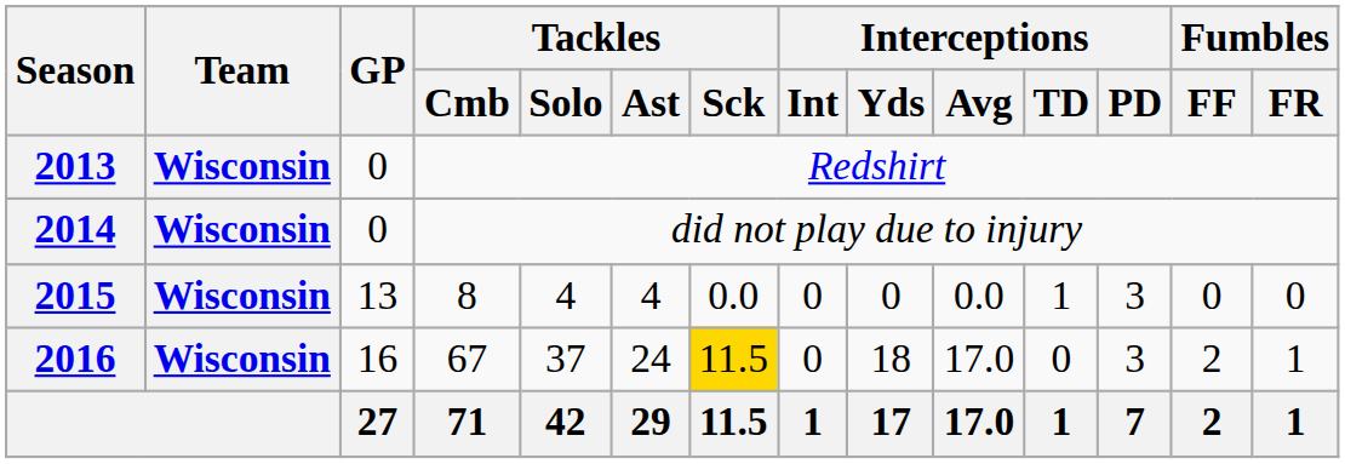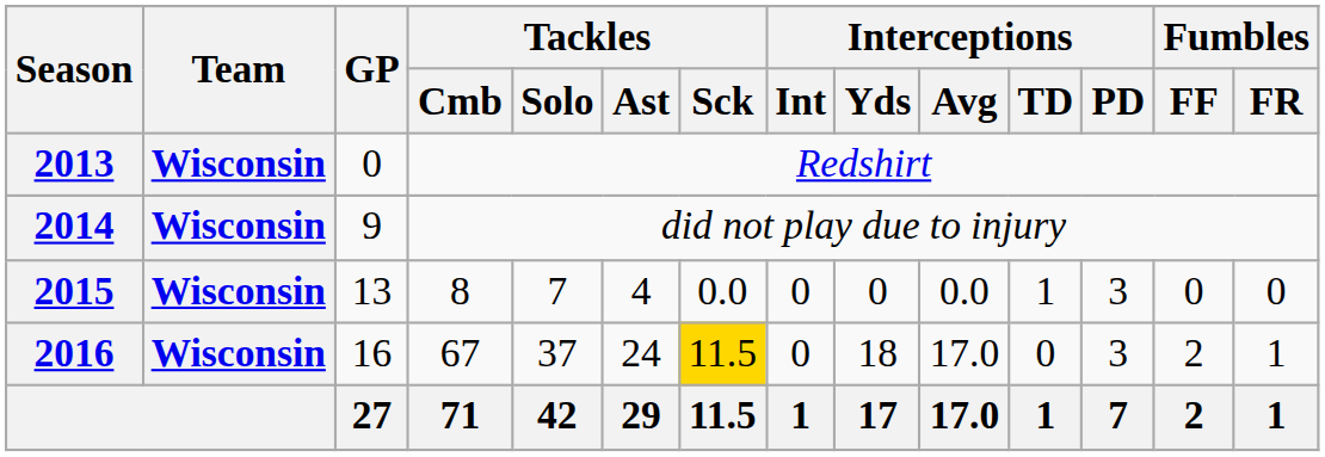 <table class="wikitable" style="text-align:center;">
 <tr>
 </tr>
 <tr>
 <th rowspan="2">Season</th>
 <th rowspan="2">Team</th>
 <th rowspan="2">GP</th>
 <th colspan="4">Tackles</th>
 <th colspan="5">Interceptions</th>
 <th colspan="2">Fumbles</th>
 </tr>
 <tr>
 <th>Cmb</th>
 <th>Solo</th>
 <th>Ast</th>
 <th>Sck</th>
 <th>Int</th>
 <th>Yds</th>
 <th>Avg</th>
 <th>TD</th>
 <th>PD</th>
 <th>FF</th>
 <th>FR</th>
 </tr>
 <tr>
 <th><a href='#'>2013</a></th>
 <th><a href='#'>Wisconsin</a></th>
 <td>0</td>
 <td colspan="11"> <em><a href='#'>Redshirt</a></em></td>
 </tr>
 <tr>
 <th><a href='#'>2014</a></th>
 <th><a href='#'>Wisconsin</a></th>
-<td>0</td>
+<td>9</td>
 <td colspan="11"><em>did not play due to injury</em></td>
 </tr>
 <tr>
 <th><a href='#'>2015</a></th>
 <th><a href='#'>Wisconsin</a></th>
 <td>13</td>
 <td>8</td>
-<td>4</td>
+<td>7</td>
 <td>4</td>
 <td>0.0</td>
 <td>0</td>
 <td>0</td>
 <td>0.0</td>
 <td>1</td>
 <td>3</td>
 <td>0</td>
 <td>0</td>
 </tr>
 <tr>
 <th><a href='#'>2016</a></th>
 <th><a href='#'>Wisconsin</a></th>
 <td>16</td>
 <td>67</td>
 <td>37</td>
 <td>24</td>
 <td style="background: gold;">11.5</td>
 <td>0</td>
 <td>18</td>
 <td>17.0</td>
 <td>0</td>
 <td>3</td>
 <td>2</td>
 <td>1</td>
 </tr>
 <tr>
 <th colspan="2"></th>
 <th>27</th>
 <th>71</th>
 <th>42</th>
 <th>29</th>
 <th>11.5</th>
 <th>1</th>
 <th>17</th>
 <th>17.0</th>
 <th>1</th>
 <th>7</th>
 <th>2</th>
 <th>1</th>
 </tr>
 </table>
